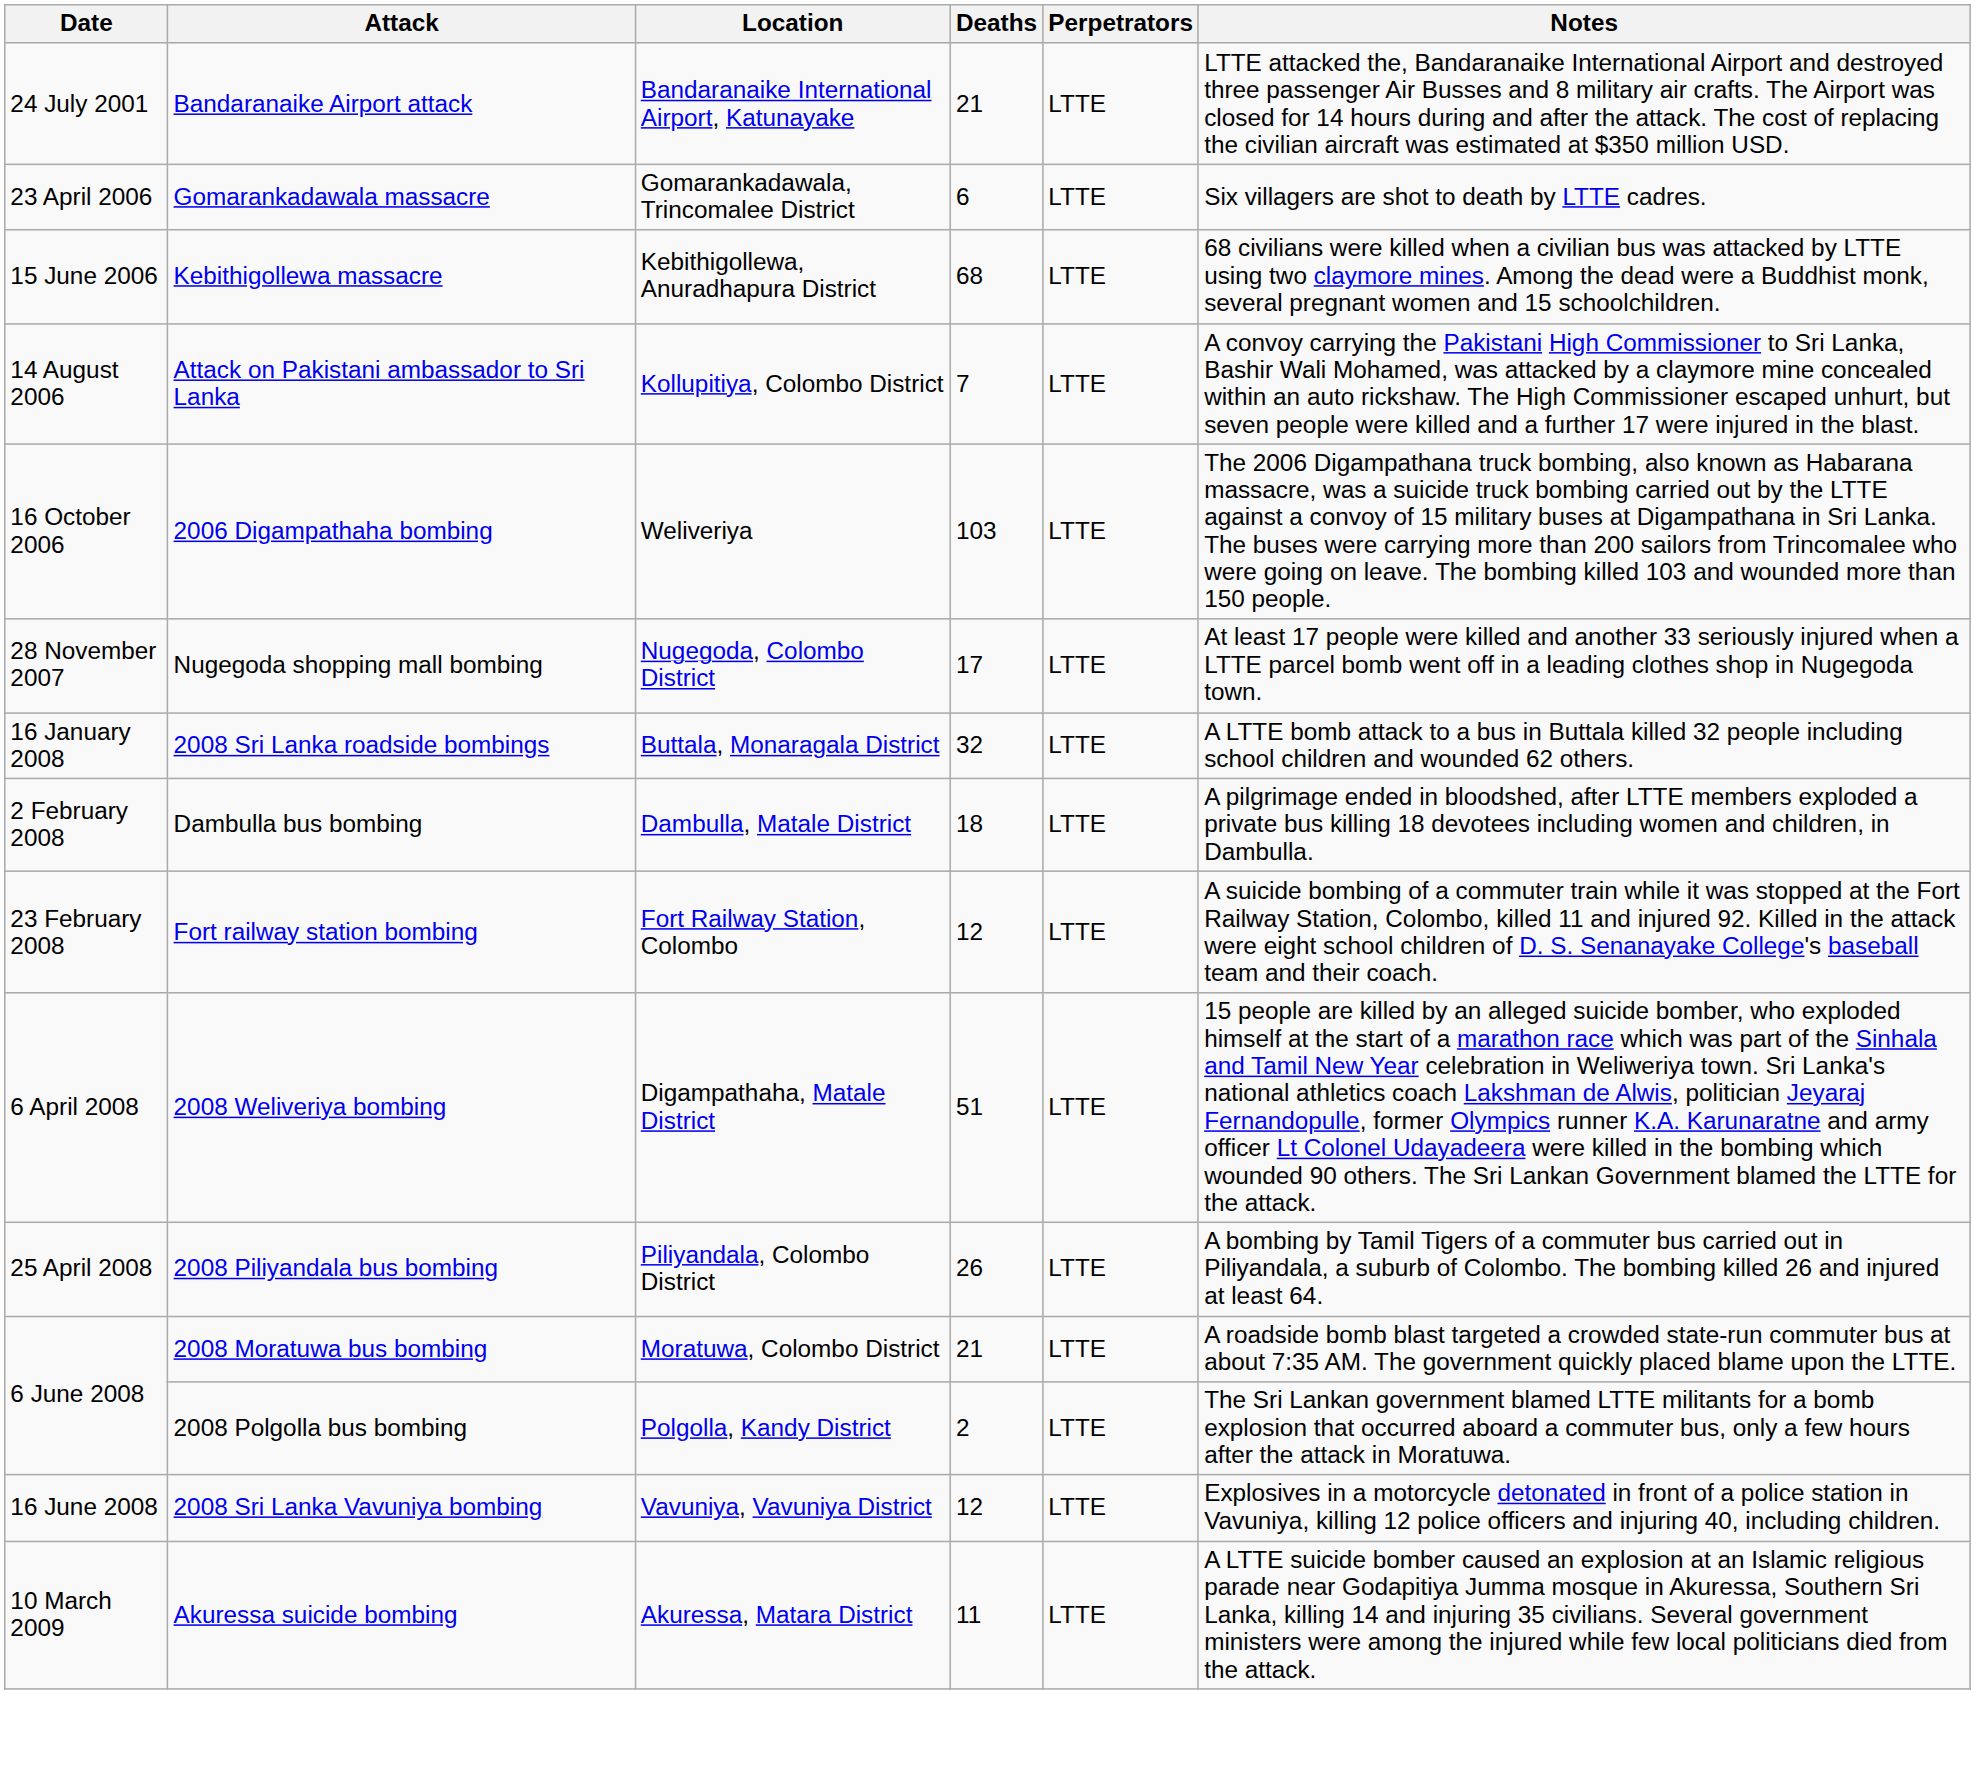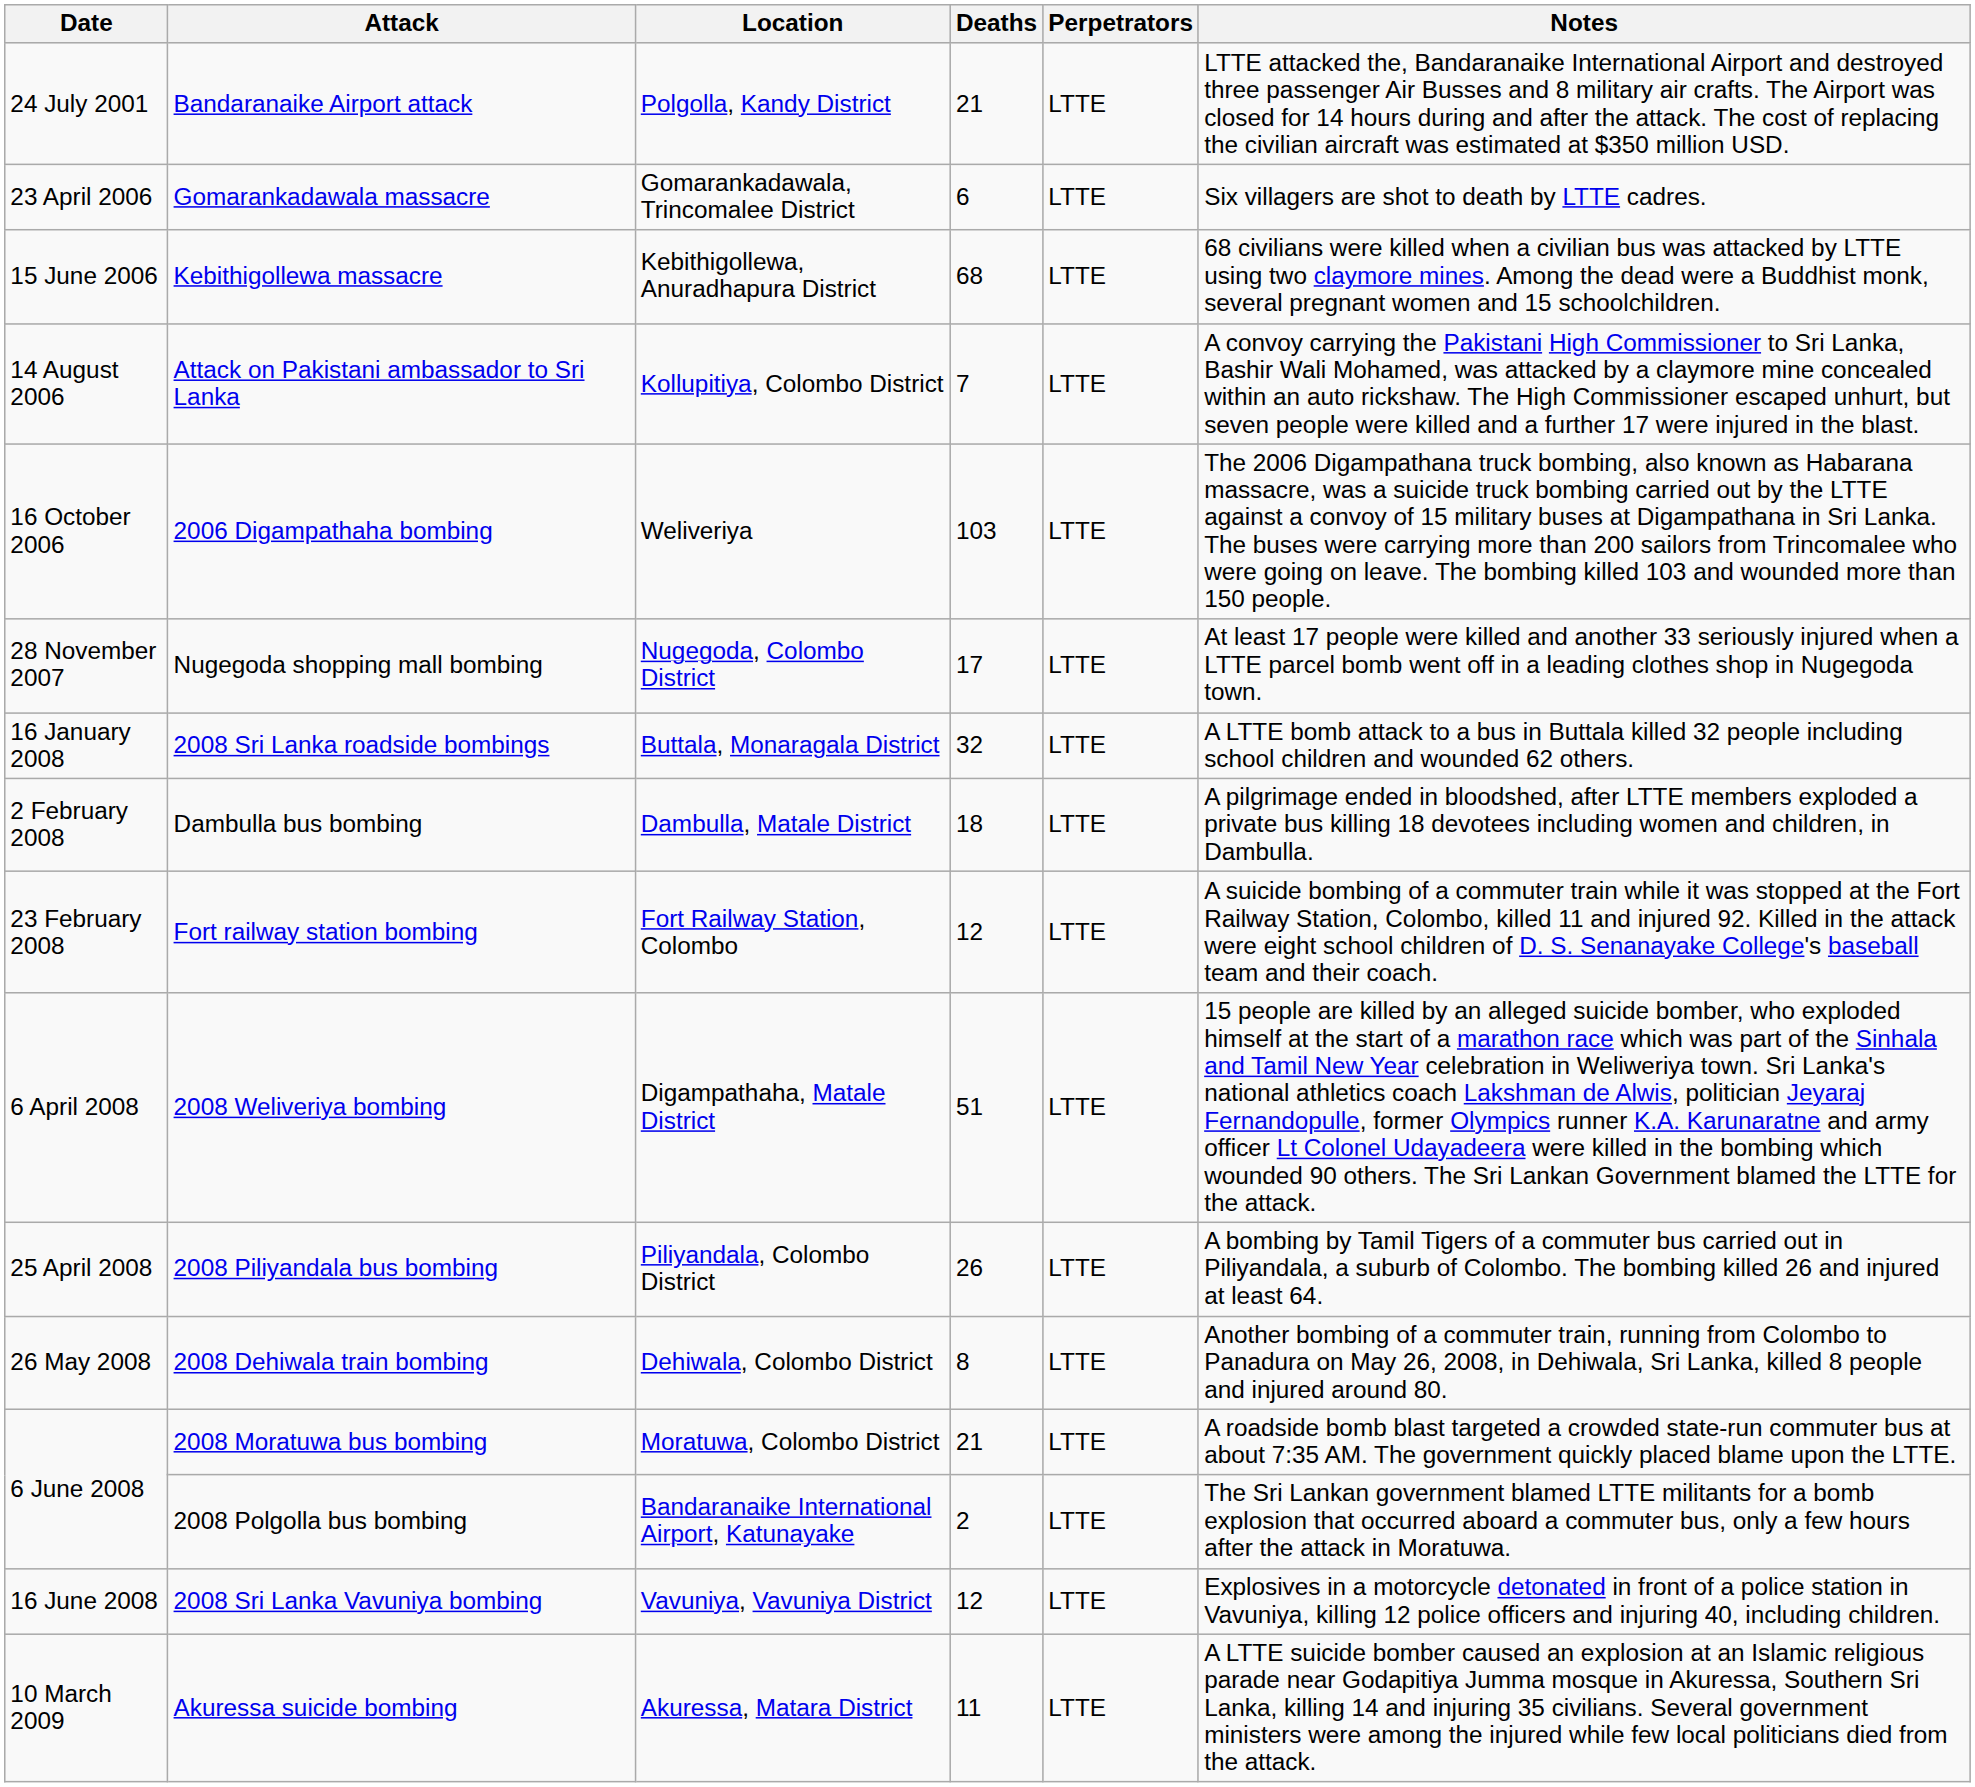 <table class="wikitable plainrowheaders sortable" style="font-size:100%; text-align:left;">
 <tr>
 <th scope="col" width="100px">Date</th>
 <th scope="col" width="300px">Attack</th>
 <th scope=col width=200px>Location</th>
 <th scope=col>Deaths</th>
 <th scope=col>Perpetrators</th>
 <th scope=col width=500px class=unsortable>Notes</th>
 </tr>
 <tr>
 <td>24 July 2001</td>
 <td><a href='#'>Bandaranaike Airport attack</a></td>
-<td><a href='#'>Bandaranaike International Airport</a>, <a href='#'>Katunayake</a></td>
+<td><a href='#'>Polgolla</a>, <a href='#'>Kandy District</a></td>
 <td>21</td>
 <td>LTTE</td>
 <td>LTTE attacked the, Bandaranaike International Airport and destroyed three passenger Air Busses and 8 military air crafts. The Airport was closed for 14 hours during and after the attack. The cost of replacing the civilian aircraft was estimated at $350 million USD.</td>
 </tr>
 <tr>
 <td>23 April 2006</td>
 <td><a href='#'>Gomarankadawala massacre</a></td>
 <td>Gomarankadawala, Trincomalee District</td>
 <td>6</td>
 <td>LTTE</td>
 <td>Six villagers are shot to death by <a href='#'>LTTE</a> cadres.</td>
 </tr>
 <tr>
 <td>15 June 2006</td>
 <td><a href='#'>Kebithigollewa massacre</a></td>
 <td>Kebithigollewa, Anuradhapura District</td>
 <td>68</td>
 <td>LTTE</td>
 <td>68 civilians were killed when a civilian bus was attacked by LTTE using two <a href='#'>claymore mines</a>. Among the dead were a Buddhist monk, several pregnant women and 15 schoolchildren.</td>
 </tr>
 <tr>
 <td>14 August 2006</td>
 <td><a href='#'>Attack on Pakistani ambassador to Sri Lanka</a></td>
 <td><a href='#'>Kollupitiya</a>, Colombo District</td>
 <td>7</td>
 <td>LTTE</td>
 <td>A convoy carrying the <a href='#'>Pakistani</a> <a href='#'>High Commissioner</a> to Sri Lanka, Bashir Wali Mohamed, was attacked by a claymore mine concealed within an auto rickshaw. The High Commissioner escaped unhurt, but seven people were killed and a further 17 were injured in the blast.</td>
 </tr>
 <tr>
 <td>16 October 2006</td>
 <td><a href='#'>2006 Digampathaha bombing</a></td>
 <td>Weliveriya</td>
 <td>103</td>
 <td>LTTE</td>
 <td>The 2006 Digampathana truck bombing, also known as Habarana massacre, was a suicide truck bombing carried out by the LTTE against a convoy of 15 military buses at Digampathana in Sri Lanka. The buses were carrying more than 200 sailors from Trincomalee who were going on leave. The bombing killed 103 and wounded more than 150 people.</td>
 </tr>
 <tr>
 <td>28 November 2007</td>
 <td>Nugegoda shopping mall bombing</td>
 <td><a href='#'>Nugegoda</a>, <a href='#'>Colombo District</a></td>
 <td>17</td>
 <td>LTTE</td>
 <td>At least 17 people were killed and another 33 seriously injured when a LTTE parcel bomb went off in a leading clothes shop in Nugegoda town.</td>
 </tr>
 <tr>
 <td>16 January 2008</td>
 <td><a href='#'>2008 Sri Lanka roadside bombings</a></td>
 <td><a href='#'>Buttala</a>, <a href='#'>Monaragala District</a></td>
 <td>32</td>
 <td>LTTE</td>
 <td>A LTTE bomb attack to a bus in Buttala killed 32 people including school children and wounded 62 others.</td>
 </tr>
 <tr>
 <td>2 February 2008</td>
 <td>Dambulla bus bombing</td>
 <td><a href='#'>Dambulla</a>, <a href='#'>Matale District</a></td>
 <td>18</td>
 <td>LTTE</td>
 <td>A pilgrimage ended in bloodshed, after LTTE members exploded a private bus killing 18 devotees including women and children, in Dambulla.</td>
 </tr>
 <tr>
 <td>23 February 2008</td>
 <td><a href='#'>Fort railway station bombing</a></td>
 <td><a href='#'>Fort Railway Station</a>, Colombo</td>
 <td>12</td>
 <td>LTTE</td>
 <td>A suicide bombing of a commuter train while it was stopped at the Fort Railway Station, Colombo, killed 11 and injured 92. Killed in the attack were eight school children of <a href='#'>D. S. Senanayake College</a>'s <a href='#'>baseball</a> team and their coach.</td>
 </tr>
 <tr>
 <td>6 April 2008</td>
 <td><a href='#'>2008 Weliveriya bombing</a></td>
 <td>Digampathaha, <a href='#'>Matale District</a></td>
 <td>51</td>
 <td>LTTE</td>
 <td>15 people are killed by an alleged suicide bomber, who exploded himself at the start of a <a href='#'>marathon race</a> which was part of the <a href='#'>Sinhala and Tamil New Year</a> celebration in Weliweriya town. Sri Lanka's national athletics coach <a href='#'>Lakshman de Alwis</a>, politician <a href='#'>Jeyaraj Fernandopulle</a>, former <a href='#'>Olympics</a> runner <a href='#'>K.A. Karunaratne</a> and army officer <a href='#'>Lt Colonel Udayadeera</a> were killed in the bombing which wounded 90 others. The Sri Lankan Government blamed the LTTE for the attack.</td>
 </tr>
 <tr>
 <td>25 April 2008</td>
 <td><a href='#'>2008 Piliyandala bus bombing</a></td>
 <td><a href='#'>Piliyandala</a>, Colombo District</td>
 <td>26</td>
 <td>LTTE</td>
 <td>A bombing by Tamil Tigers of a commuter bus carried out in Piliyandala, a suburb of Colombo. The bombing killed 26 and injured at least 64.</td>
 </tr>
 <tr>
+<td>26 May 2008</td>
+<td><a href='#'>2008 Dehiwala train bombing</a></td>
+<td><a href='#'>Dehiwala</a>, Colombo District</td>
+<td>8</td>
+<td>LTTE</td>
+<td>Another bombing of a commuter train, running from Colombo to Panadura on May 26, 2008, in Dehiwala, Sri Lanka, killed 8 people and injured around 80.</td>
+</tr>
+<tr>
 <td rowspan="2">6 June 2008</td>
 <td><a href='#'>2008 Moratuwa bus bombing</a></td>
 <td><a href='#'>Moratuwa</a>, Colombo District</td>
 <td>21</td>
 <td>LTTE</td>
 <td>A roadside bomb blast targeted a crowded state-run commuter bus at about 7:35 AM. The government quickly placed blame upon the LTTE.</td>
 </tr>
 <tr>
 <td>2008 Polgolla bus bombing</td>
-<td><a href='#'>Polgolla</a>, <a href='#'>Kandy District</a></td>
+<td><a href='#'>Bandaranaike International Airport</a>, <a href='#'>Katunayake</a></td>
 <td>2</td>
 <td>LTTE</td>
 <td>The Sri Lankan government blamed LTTE militants for a bomb explosion that occurred aboard a commuter bus, only a few hours after the attack in Moratuwa.</td>
 </tr>
 <tr>
 <td>16 June 2008</td>
 <td><a href='#'>2008 Sri Lanka Vavuniya bombing</a></td>
 <td><a href='#'>Vavuniya</a>, <a href='#'>Vavuniya District</a></td>
 <td>12</td>
 <td>LTTE</td>
 <td>Explosives in a motorcycle <a href='#'>detonated</a> in front of a police station in Vavuniya, killing 12 police officers and injuring 40, including children.</td>
 </tr>
 <tr>
 <td>10 March 2009</td>
 <td><a href='#'>Akuressa suicide bombing</a></td>
 <td><a href='#'>Akuressa</a>, <a href='#'>Matara District</a></td>
 <td>11</td>
 <td>LTTE</td>
 <td>A LTTE suicide bomber caused an explosion at an Islamic religious parade near Godapitiya Jumma mosque in Akuressa, Southern Sri Lanka, killing 14 and injuring 35 civilians. Several government ministers were among the injured while few local politicians died from the attack.</td>
 </tr>
 </table>
